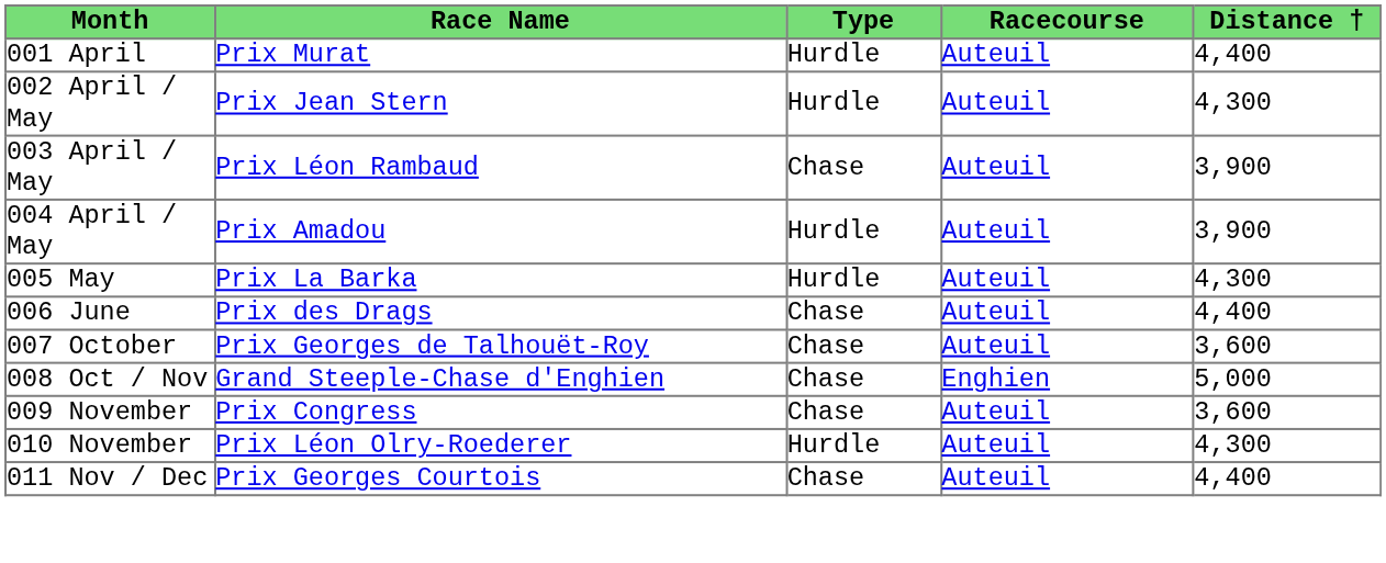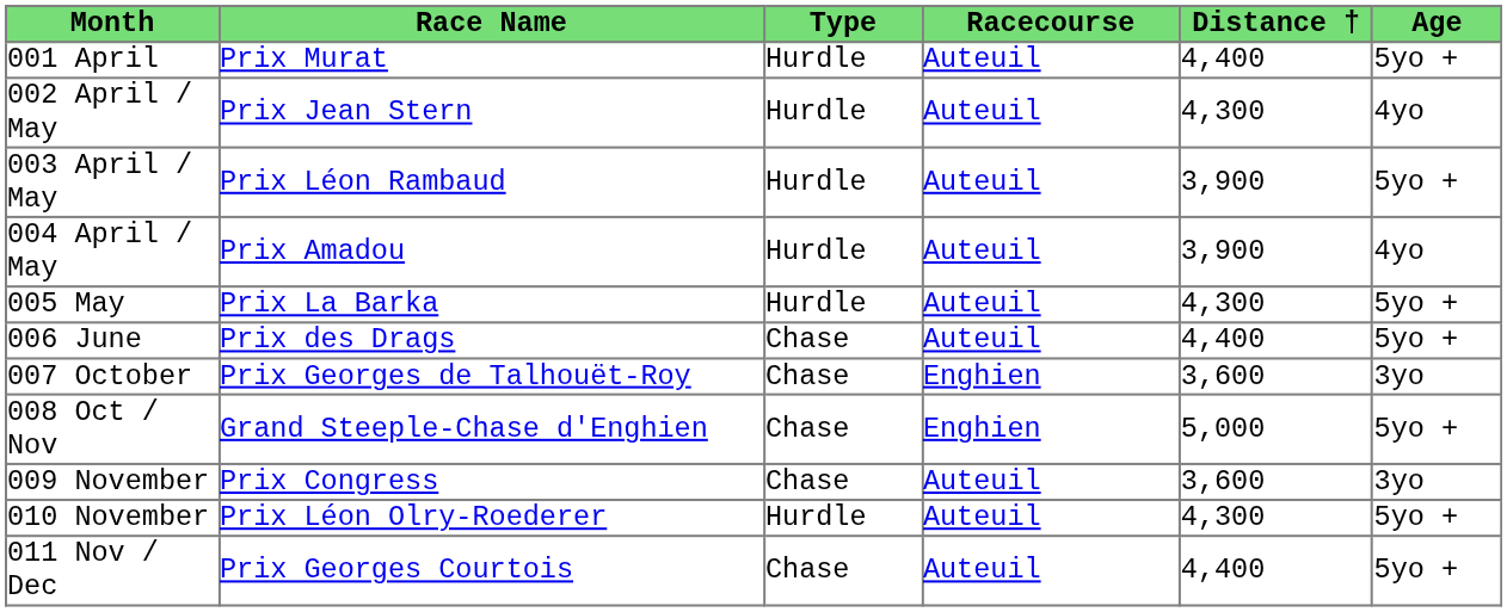 <table class = "sortable" | border="1" cellpadding="0" style="border-collapse: collapse; font-size:90%">
 <tr bgcolor="#77dd77" align="center">
 <th width="95px"><strong>Month</strong><br></th>
 <th width="265px"><strong>Race Name</strong><br></th>
 <th width="70px"><strong>Type</strong><br></th>
 <th width="115px"><strong>Racecourse</strong><br></th>
 <th width="85px"><strong>Distance</strong> †<br></th>
+<th width="60px"><strong>Age</strong><br></th>
 </tr>
 <tr>
 <td><span>001</span> April</td>
 <td><a href='#'>Prix Murat</a></td>
 <td>Hurdle</td>
 <td><a href='#'>Auteuil</a></td>
 <td>4,400</td>
+<td>5yo +</td>
 </tr>
 <tr>
 <td><span>002</span> April / May</td>
 <td><a href='#'>Prix Jean Stern</a></td>
 <td>Hurdle</td>
 <td><a href='#'>Auteuil</a></td>
 <td>4,300</td>
+<td>4yo</td>
 </tr>
 <tr>
 <td><span>003</span> April / May</td>
 <td><a href='#'>Prix Léon Rambaud</a></td>
-<td>Chase</td>
+<td>Hurdle</td>
 <td><a href='#'>Auteuil</a></td>
 <td>3,900</td>
+<td>5yo +</td>
 </tr>
 <tr>
 <td><span>004</span> April / May</td>
 <td><a href='#'>Prix Amadou</a></td>
 <td>Hurdle</td>
 <td><a href='#'>Auteuil</a></td>
 <td>3,900</td>
+<td>4yo</td>
 </tr>
 <tr>
 <td><span>005</span> May</td>
 <td><a href='#'>Prix La Barka</a></td>
 <td>Hurdle</td>
 <td><a href='#'>Auteuil</a></td>
 <td>4,300</td>
+<td>5yo +</td>
 </tr>
 <tr>
 <td><span>006</span> June</td>
 <td><a href='#'>Prix des Drags</a></td>
 <td>Chase</td>
 <td><a href='#'>Auteuil</a></td>
 <td>4,400</td>
+<td>5yo +</td>
 </tr>
 <tr>
 <td><span>007</span> October</td>
 <td><a href='#'>Prix Georges de Talhouët-Roy</a></td>
 <td>Chase</td>
-<td><a href='#'>Auteuil</a></td>
+<td><a href='#'>Enghien</a></td>
 <td>3,600</td>
+<td>3yo</td>
 </tr>
 <tr>
 <td><span>008</span> Oct / Nov</td>
 <td><a href='#'>Grand Steeple-Chase d'Enghien</a></td>
 <td>Chase</td>
 <td><a href='#'>Enghien</a></td>
 <td>5,000</td>
+<td>5yo +</td>
 </tr>
 <tr>
 <td><span>009</span> November</td>
 <td><a href='#'>Prix Congress</a></td>
 <td>Chase</td>
 <td><a href='#'>Auteuil</a></td>
 <td>3,600</td>
+<td>3yo</td>
 </tr>
 <tr>
 <td><span>010</span> November</td>
 <td><a href='#'>Prix Léon Olry-Roederer</a></td>
 <td>Hurdle</td>
 <td><a href='#'>Auteuil</a></td>
 <td>4,300</td>
+<td>5yo +</td>
 </tr>
 <tr>
 <td><span>011</span> Nov / Dec</td>
 <td><a href='#'>Prix Georges Courtois</a></td>
 <td>Chase</td>
 <td><a href='#'>Auteuil</a></td>
 <td>4,400</td>
+<td>5yo +</td>
 </tr>
 </table>
